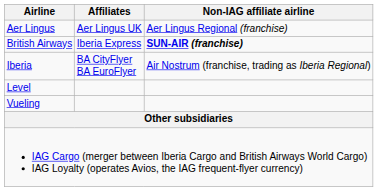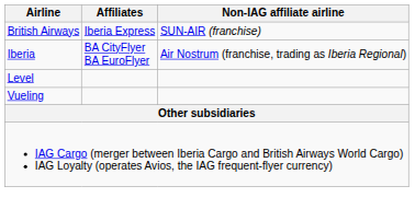 <table class="wikitable">
 <tr>
 <th>Airline</th>
 <th>Affiliates</th>
 <th>Non-IAG affiliate airline</th>
 </tr>
 <tr>
-<td><a href='#'>Aer Lingus</a></td>
-<td><a href='#'>Aer Lingus UK</a></td>
-<td><a href='#'>Aer Lingus Regional</a> <em>(franchise)</em></td>
-</tr>
-<tr>
 <td><a href='#'>British Airways</a></td>
 <td><a href='#'>Iberia Express</a></td>
-<td><strong><a href='#'>SUN-AIR</a> <em>(franchise)</em></strong></td>
+<td><a href='#'>SUN-AIR</a> <em>(franchise)</em></td>
 </tr>
 <tr>
 <td><a href='#'>Iberia</a></td>
 <td><a href='#'>BA CityFlyer</a> <br><a href='#'>BA EuroFlyer</a></td>
 <td><a href='#'>Air Nostrum</a> (franchise, trading as <em>Iberia Regional</em>)</td>
 </tr>
 <tr>
 <td><a href='#'>Level</a></td>
 <td></td>
 <td></td>
 </tr>
 <tr>
 <td><a href='#'>Vueling</a></td>
 <td></td>
 <td></td>
 </tr>
 <tr>
 <th colspan="3">Other subsidiaries</th>
 </tr>
 <tr>
 <td colspan="3"><br><ul><li><a href='#'>IAG Cargo</a> (merger between Iberia Cargo and British Airways World Cargo)</li><li>IAG Loyalty (operates Avios, the IAG frequent-flyer currency)</li></ul></td>
 </tr>
 </table>
